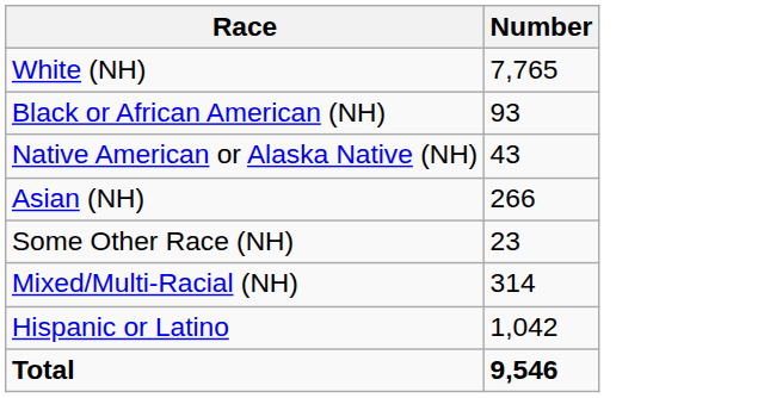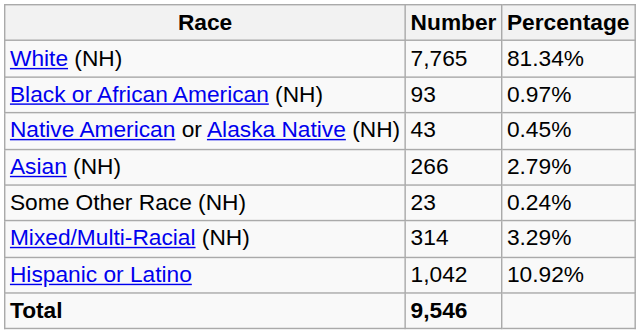 <table class="wikitable">
 <tr>
 <th>Race</th>
 <th>Number</th>
+<th>Percentage</th>
 </tr>
 <tr>
 <td><a href='#'>White</a> (NH)</td>
 <td>7,765</td>
+<td>81.34%</td>
 </tr>
 <tr>
 <td><a href='#'>Black or African American</a> (NH)</td>
 <td>93</td>
+<td>0.97%</td>
 </tr>
 <tr>
 <td><a href='#'>Native American</a> or <a href='#'>Alaska Native</a> (NH)</td>
 <td>43</td>
+<td>0.45%</td>
 </tr>
 <tr>
 <td><a href='#'>Asian</a> (NH)</td>
 <td>266</td>
+<td>2.79%</td>
 </tr>
 <tr>
 <td>Some Other Race (NH)</td>
 <td>23</td>
+<td>0.24%</td>
 </tr>
 <tr>
 <td><a href='#'>Mixed/Multi-Racial</a> (NH)</td>
 <td>314</td>
+<td>3.29%</td>
 </tr>
 <tr>
 <td><a href='#'>Hispanic or Latino</a></td>
 <td>1,042</td>
+<td>10.92%</td>
 </tr>
 <tr>
 <td><strong>Total</strong></td>
 <td><strong>9,546</strong></td>
+<td></td>
 </tr>
 </table>
